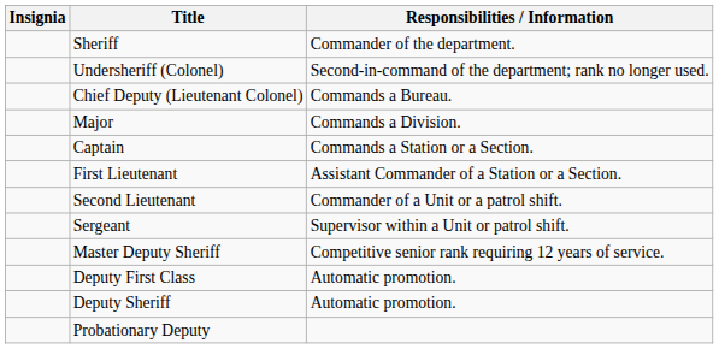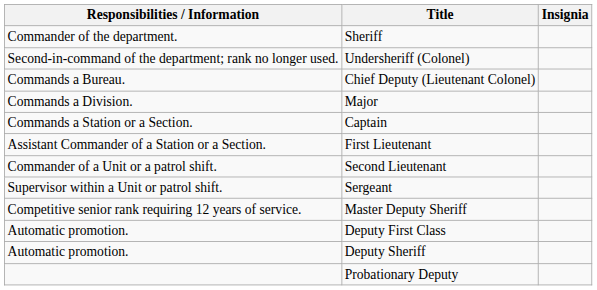 <table class="wikitable">
 <tr>
+<th>Responsibilities / Information</th>
+<th>Title</th>
 <th>Insignia</th>
-<th>Title</th>
-<th>Responsibilities / Information</th>
 </tr>
 <tr>
+<td>Commander of the department.</td>
+<td>Sheriff</td>
 <td></td>
-<td>Sheriff</td>
-<td>Commander of the department.</td>
 </tr>
 <tr>
+<td>Second-in-command of the department; rank no longer used.</td>
+<td>Undersheriff (Colonel)</td>
 <td></td>
-<td>Undersheriff (Colonel)</td>
-<td>Second-in-command of the department; rank no longer used.</td>
 </tr>
 <tr>
+<td>Commands a Bureau.</td>
+<td>Chief Deputy (Lieutenant Colonel)</td>
 <td></td>
-<td>Chief Deputy (Lieutenant Colonel)</td>
-<td>Commands a Bureau.</td>
 </tr>
 <tr>
+<td>Commands a Division.</td>
+<td>Major</td>
 <td></td>
-<td>Major</td>
-<td>Commands a Division.</td>
 </tr>
 <tr>
+<td>Commands a Station or a Section.</td>
+<td>Captain</td>
 <td></td>
-<td>Captain</td>
-<td>Commands a Station or a Section.</td>
 </tr>
 <tr>
+<td>Assistant Commander of a Station or a Section.</td>
+<td>First Lieutenant</td>
 <td></td>
-<td>First Lieutenant</td>
-<td>Assistant Commander of a Station or a Section.</td>
 </tr>
 <tr>
+<td>Commander of a Unit or a patrol shift.</td>
+<td>Second Lieutenant</td>
 <td></td>
-<td>Second Lieutenant</td>
-<td>Commander of a Unit or a patrol shift.</td>
 </tr>
 <tr>
+<td>Supervisor within a Unit or patrol shift.</td>
+<td>Sergeant</td>
 <td></td>
-<td>Sergeant</td>
-<td>Supervisor within a Unit or patrol shift.</td>
 </tr>
 <tr>
+<td>Competitive senior rank requiring 12 years of service.</td>
+<td>Master Deputy Sheriff</td>
 <td></td>
-<td>Master Deputy Sheriff</td>
-<td>Competitive senior rank requiring 12 years of service.</td>
 </tr>
 <tr>
+<td>Automatic promotion.</td>
+<td>Deputy First Class</td>
 <td></td>
-<td>Deputy First Class</td>
-<td>Automatic promotion.</td>
 </tr>
 <tr>
+<td>Automatic promotion.</td>
+<td>Deputy Sheriff</td>
 <td></td>
-<td>Deputy Sheriff</td>
-<td>Automatic promotion.</td>
 </tr>
 <tr>
 <td></td>
 <td>Probationary Deputy</td>
 <td></td>
 </tr>
 </table>
